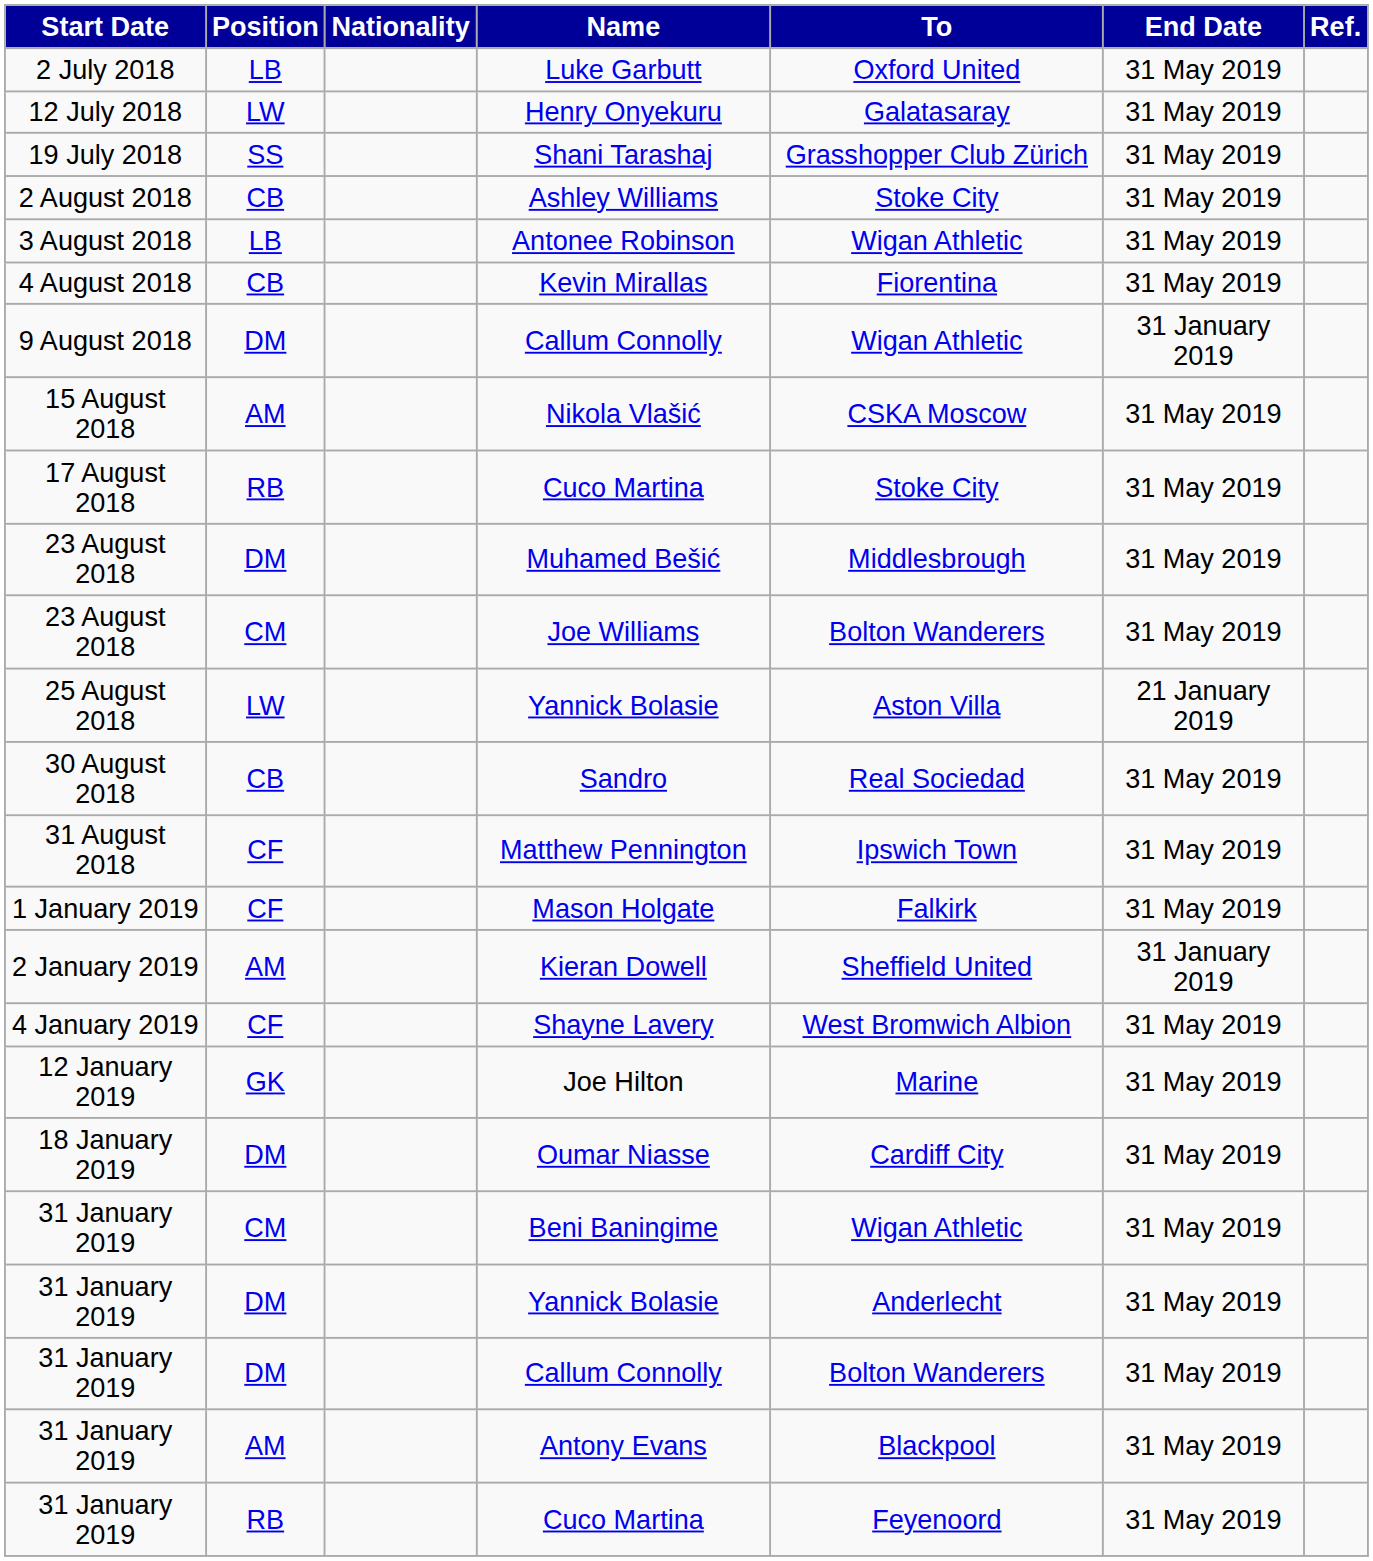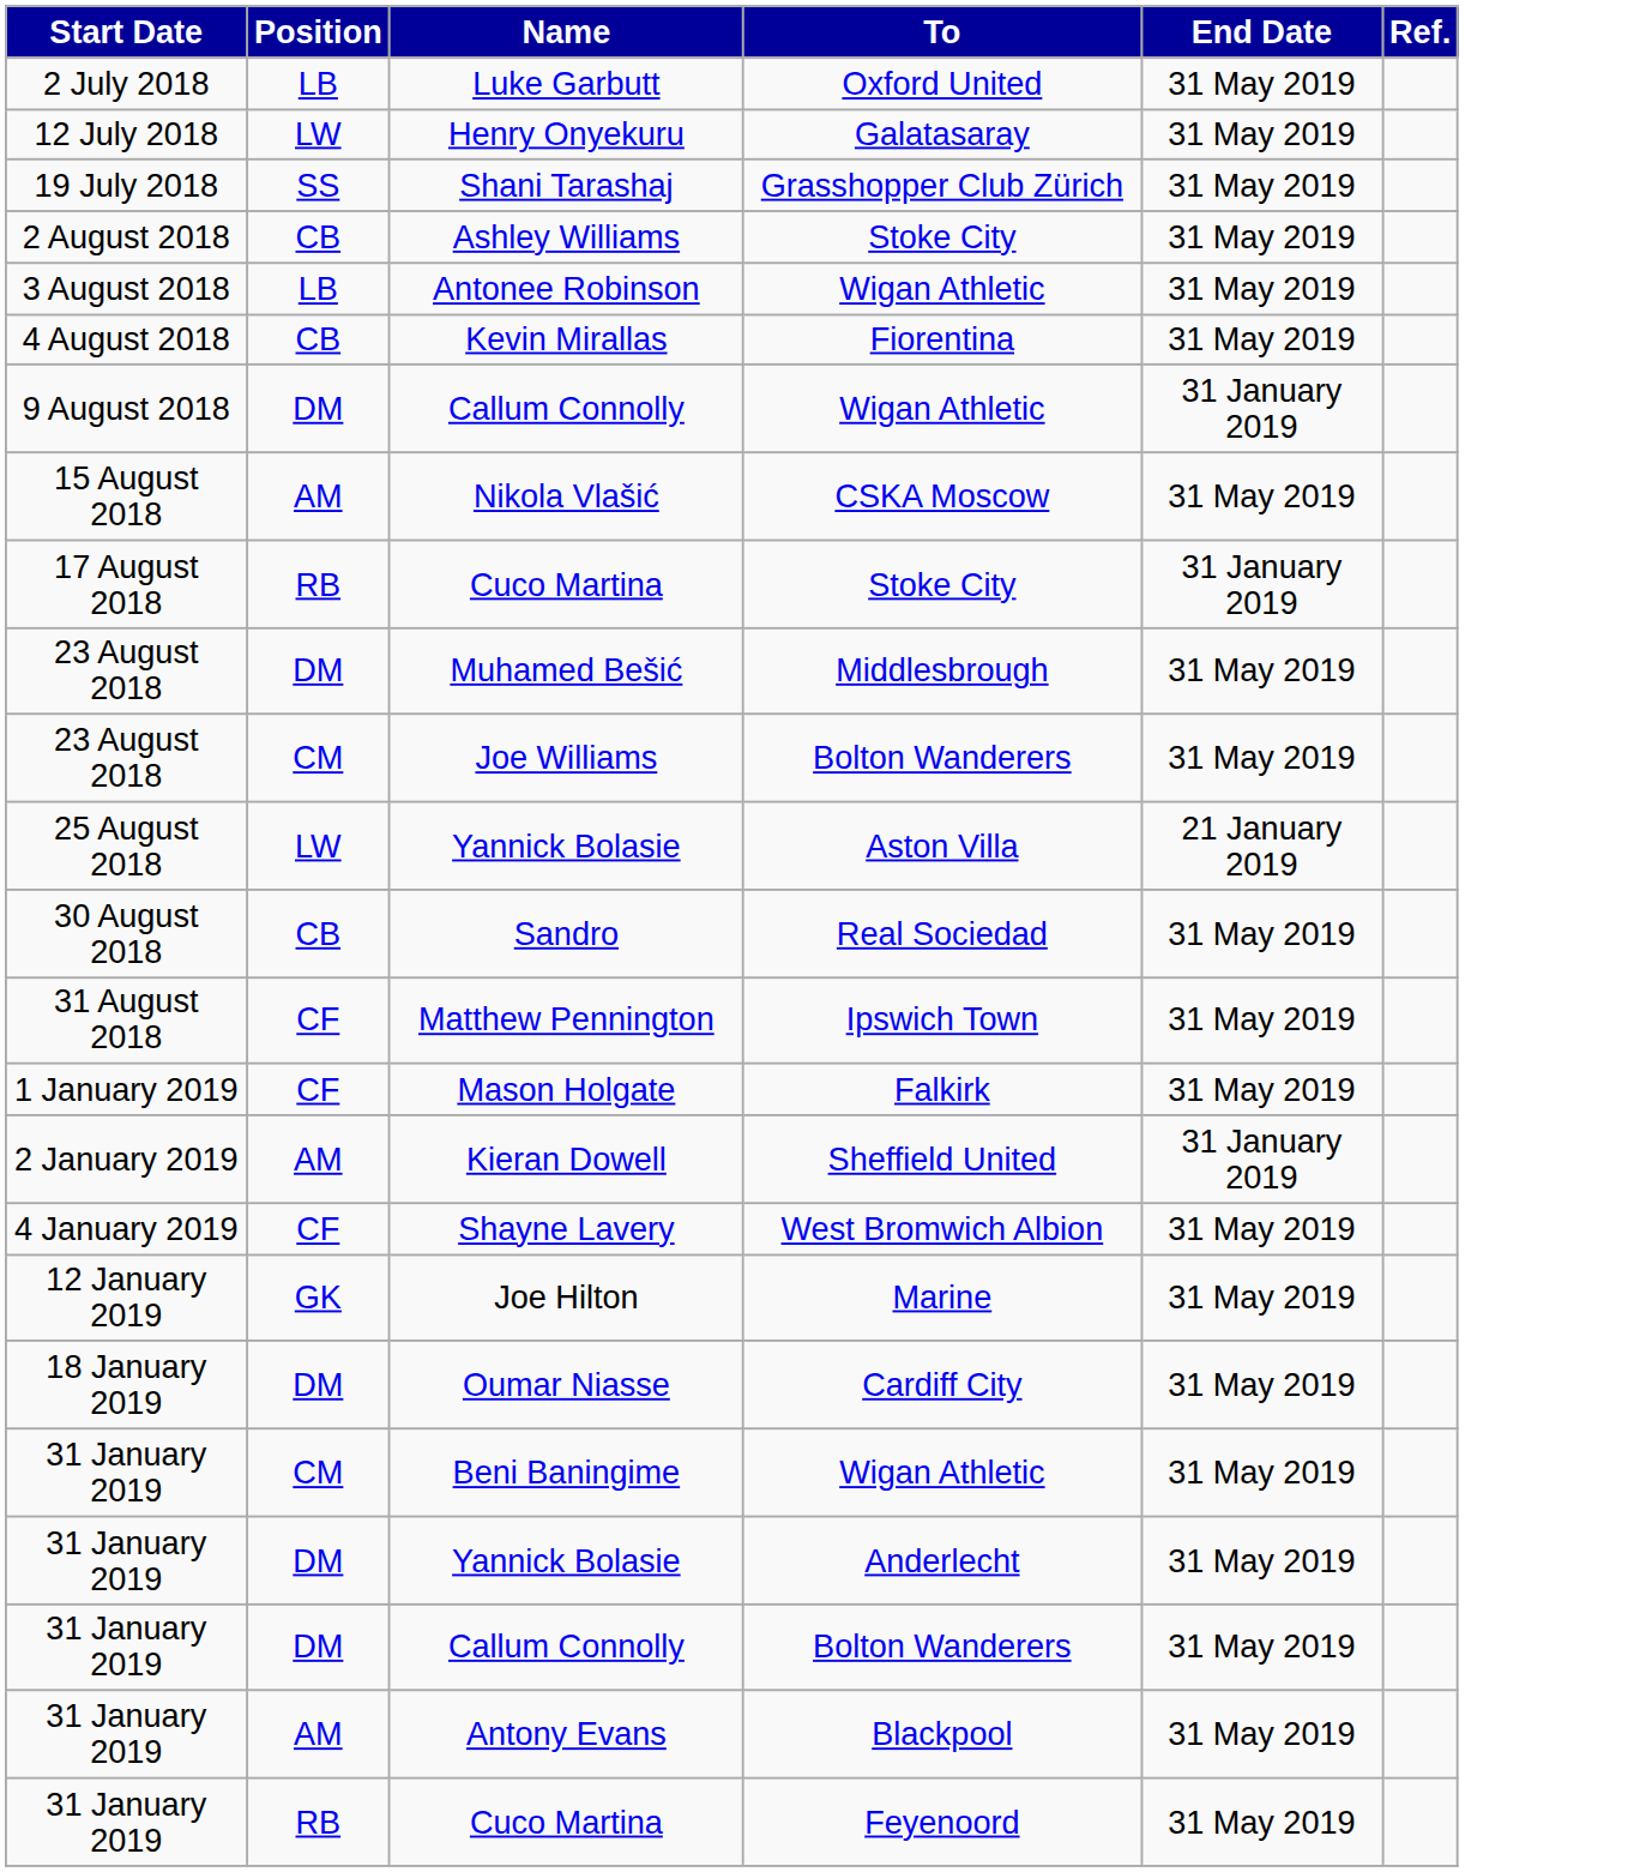 <table class="wikitable" style="text-align:center; font-size:90%; ">
 <tr>
 <th style="background:#009; color:white; width:100px;">Start Date</th>
 <th style="background:#009; color:white; width:50px;">Position</th>
-<th style="background:#009; color:white; width:50px;">Nationality</th>
 <th style="background:#009; color:white; width:150px;">Name</th>
 <th style="background:#009; color:white; width:170px;">To</th>
 <th style="background:#009; color:white; width:100px;">End Date</th>
 <th style="background:#009; color:white; width:25px;">Ref.</th>
 </tr>
 <tr>
 <td>2 July 2018</td>
 <td><a href='#'>LB</a></td>
-<td></td>
 <td><a href='#'>Luke Garbutt</a></td>
 <td> <a href='#'>Oxford United</a></td>
 <td>31 May 2019</td>
 <td></td>
 </tr>
 <tr>
 <td>12 July 2018</td>
 <td><a href='#'>LW</a></td>
-<td></td>
 <td><a href='#'>Henry Onyekuru</a></td>
 <td> <a href='#'>Galatasaray</a></td>
 <td>31 May 2019</td>
 <td></td>
 </tr>
 <tr>
 <td>19 July 2018</td>
 <td><a href='#'>SS</a></td>
-<td></td>
 <td><a href='#'>Shani Tarashaj</a></td>
 <td> <a href='#'>Grasshopper Club Zürich</a></td>
 <td>31 May 2019</td>
 <td></td>
 </tr>
 <tr>
 <td>2 August 2018</td>
 <td><a href='#'>CB</a></td>
-<td></td>
 <td><a href='#'>Ashley Williams</a></td>
 <td> <a href='#'>Stoke City</a></td>
 <td>31 May 2019</td>
 <td></td>
 </tr>
 <tr>
 <td>3 August 2018</td>
 <td><a href='#'>LB</a></td>
-<td></td>
 <td><a href='#'>Antonee Robinson</a></td>
 <td> <a href='#'>Wigan Athletic</a></td>
 <td>31 May 2019</td>
 <td></td>
 </tr>
 <tr>
 <td>4 August 2018</td>
 <td><a href='#'>CB</a></td>
-<td></td>
 <td><a href='#'>Kevin Mirallas</a></td>
 <td> <a href='#'>Fiorentina</a></td>
 <td>31 May 2019</td>
 <td></td>
 </tr>
 <tr>
 <td>9 August 2018</td>
 <td><a href='#'>DM</a></td>
-<td></td>
 <td><a href='#'>Callum Connolly</a></td>
 <td> <a href='#'>Wigan Athletic</a></td>
 <td>31 January 2019</td>
 <td></td>
 </tr>
 <tr>
 <td>15 August 2018</td>
 <td><a href='#'>AM</a></td>
-<td></td>
 <td><a href='#'>Nikola Vlašić</a></td>
 <td> <a href='#'>CSKA Moscow</a></td>
 <td>31 May 2019</td>
 <td></td>
 </tr>
 <tr>
 <td>17 August 2018</td>
 <td><a href='#'>RB</a></td>
-<td></td>
 <td><a href='#'>Cuco Martina</a></td>
 <td> <a href='#'>Stoke City</a></td>
-<td>31 May 2019</td>
+<td>31 January 2019</td>
 <td></td>
 </tr>
 <tr>
 <td>23 August 2018</td>
 <td><a href='#'>DM</a></td>
-<td></td>
 <td><a href='#'>Muhamed Bešić</a></td>
 <td> <a href='#'>Middlesbrough</a></td>
 <td>31 May 2019</td>
 <td></td>
 </tr>
 <tr>
 <td>23 August 2018</td>
 <td><a href='#'>CM</a></td>
-<td></td>
 <td><a href='#'>Joe Williams</a></td>
 <td> <a href='#'>Bolton Wanderers</a></td>
 <td>31 May 2019</td>
 <td></td>
 </tr>
 <tr>
 <td>25 August 2018</td>
 <td><a href='#'>LW</a></td>
-<td></td>
 <td><a href='#'>Yannick Bolasie</a></td>
 <td> <a href='#'>Aston Villa</a></td>
 <td>21 January 2019</td>
 <td></td>
 </tr>
 <tr>
 <td>30 August 2018</td>
 <td><a href='#'>CB</a></td>
-<td></td>
 <td><a href='#'>Sandro</a></td>
 <td> <a href='#'>Real Sociedad</a></td>
 <td>31 May 2019</td>
 <td></td>
 </tr>
 <tr>
 <td>31 August 2018</td>
 <td><a href='#'>CF</a></td>
-<td></td>
 <td><a href='#'>Matthew Pennington</a></td>
 <td> <a href='#'>Ipswich Town</a></td>
 <td>31 May 2019</td>
 <td></td>
 </tr>
 <tr>
 <td>1 January 2019</td>
 <td><a href='#'>CF</a></td>
-<td></td>
 <td><a href='#'>Mason Holgate</a></td>
 <td> <a href='#'>Falkirk</a></td>
 <td>31 May 2019</td>
 <td></td>
 </tr>
 <tr>
 <td>2 January 2019</td>
 <td><a href='#'>AM</a></td>
-<td></td>
 <td><a href='#'>Kieran Dowell</a></td>
 <td> <a href='#'>Sheffield United</a></td>
 <td>31 January 2019</td>
 <td></td>
 </tr>
 <tr>
 <td>4 January 2019</td>
 <td><a href='#'>CF</a></td>
-<td></td>
 <td><a href='#'>Shayne Lavery</a></td>
 <td> <a href='#'>West Bromwich Albion</a></td>
 <td>31 May 2019</td>
 <td></td>
 </tr>
 <tr>
 <td>12 January 2019</td>
 <td><a href='#'>GK</a></td>
-<td></td>
 <td>Joe Hilton</td>
 <td> <a href='#'>Marine</a></td>
 <td>31 May 2019</td>
 <td></td>
 </tr>
 <tr>
 <td>18 January 2019</td>
 <td><a href='#'>DM</a></td>
-<td></td>
 <td><a href='#'>Oumar Niasse</a></td>
 <td> <a href='#'>Cardiff City</a></td>
 <td>31 May 2019</td>
 <td></td>
 </tr>
 <tr>
 <td>31 January 2019</td>
 <td><a href='#'>CM</a></td>
-<td></td>
 <td><a href='#'>Beni Baningime</a></td>
 <td> <a href='#'>Wigan Athletic</a></td>
 <td>31 May 2019</td>
 <td></td>
 </tr>
 <tr>
 <td>31 January 2019</td>
 <td><a href='#'>DM</a></td>
-<td></td>
 <td><a href='#'>Yannick Bolasie</a></td>
 <td> <a href='#'>Anderlecht</a></td>
 <td>31 May 2019</td>
 <td></td>
 </tr>
 <tr>
 <td>31 January 2019</td>
 <td><a href='#'>DM</a></td>
-<td></td>
 <td><a href='#'>Callum Connolly</a></td>
 <td> <a href='#'>Bolton Wanderers</a></td>
 <td>31 May 2019</td>
 <td></td>
 </tr>
 <tr>
 <td>31 January 2019</td>
 <td><a href='#'>AM</a></td>
-<td></td>
 <td><a href='#'>Antony Evans</a></td>
 <td> <a href='#'>Blackpool</a></td>
 <td>31 May 2019</td>
 <td></td>
 </tr>
 <tr>
 <td>31 January 2019</td>
 <td><a href='#'>RB</a></td>
-<td></td>
 <td><a href='#'>Cuco Martina</a></td>
 <td> <a href='#'>Feyenoord</a></td>
 <td>31 May 2019</td>
 <td></td>
 </tr>
 </table>
